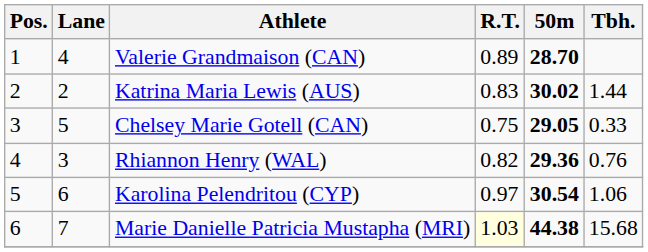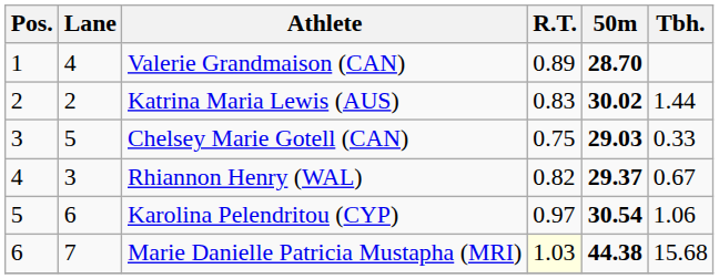 <table class="wikitable">
 <tr>
 <th>Pos.</th>
 <th>Lane</th>
 <th>Athlete</th>
 <th>R.T.</th>
 <th>50m</th>
 <th>Tbh.</th>
 </tr>
 <tr>
 <td>1</td>
 <td>4</td>
 <td> <a href='#'>Valerie Grandmaison</a> (<a href='#'>CAN</a>)</td>
 <td>0.89</td>
 <td><strong>28.70</strong></td>
 <td> </td>
 </tr>
 <tr>
 <td>2</td>
 <td>2</td>
 <td> <a href='#'>Katrina Maria Lewis</a> (<a href='#'>AUS</a>)</td>
 <td>0.83</td>
 <td><strong>30.02</strong></td>
 <td>1.44</td>
 </tr>
 <tr>
 <td>3</td>
 <td>5</td>
 <td> <a href='#'>Chelsey Marie Gotell</a> (<a href='#'>CAN</a>)</td>
 <td>0.75</td>
-<td><strong>29.05</strong></td>
+<td><strong>29.03</strong></td>
 <td>0.33</td>
 </tr>
 <tr>
 <td>4</td>
 <td>3</td>
 <td> <a href='#'>Rhiannon Henry</a> (<a href='#'>WAL</a>)</td>
 <td>0.82</td>
-<td><strong>29.36</strong></td>
-<td>0.76</td>
+<td><strong>29.37</strong></td>
+<td>0.67</td>
 </tr>
 <tr>
 <td>5</td>
 <td>6</td>
 <td> <a href='#'>Karolina Pelendritou</a> (<a href='#'>CYP</a>)</td>
 <td>0.97</td>
 <td><strong>30.54</strong></td>
 <td>1.06</td>
 </tr>
 <tr>
 <td>6</td>
 <td>7</td>
 <td> <a href='#'>Marie Danielle Patricia Mustapha</a> (<a href='#'>MRI</a>)</td>
 <td style="background: lightyellow;">1.03</td>
 <td><strong>44.38</strong></td>
 <td>15.68</td>
 </tr>
 <tr>
 </tr>
 </table>
